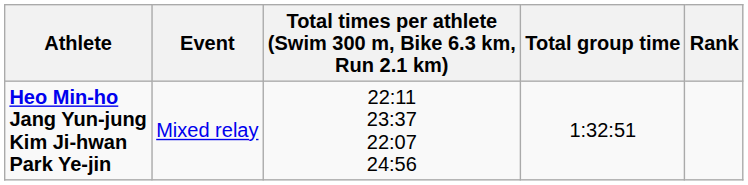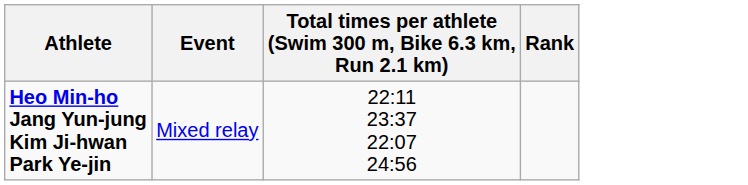 <table class=wikitable style=font-size:90%;text-align:center>
 <tr>
 <th>Athlete</th>
 <th>Event</th>
 <th>Total times per athlete<br>(Swim 300 m, Bike 6.3 km, <br> Run 2.1 km)</th>
-<th>Total group time</th>
 <th>Rank</th>
 </tr>
 <tr>
 <td align=left><strong><a href='#'>Heo Min-ho</a><br>Jang Yun-jung<br>Kim Ji-hwan<br>Park Ye-jin</strong></td>
 <td align=left><a href='#'>Mixed relay</a></td>
 <td>22:11<br>23:37<br>22:07<br>24:56</td>
-<td>1:32:51</td>
 <td></td>
 </tr>
 </table>
